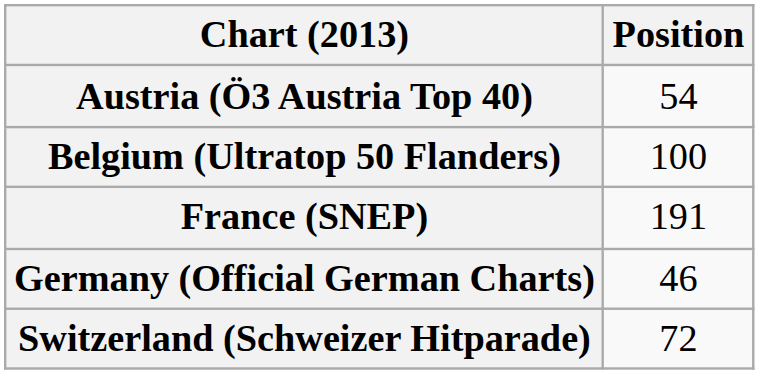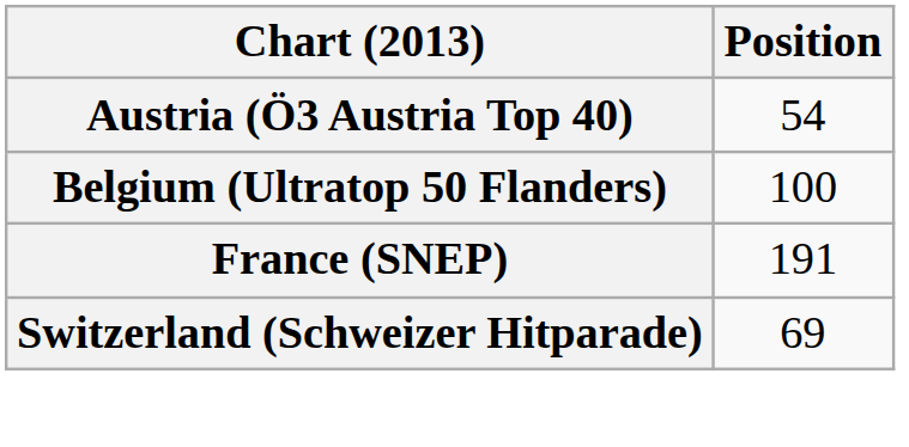 <table class="wikitable sortable plainrowheaders" style="text-align:center">
 <tr>
 <th scope="col">Chart (2013)</th>
 <th scope="col">Position</th>
 </tr>
 <tr>
 <th scope="row">Austria (Ö3 Austria Top 40)</th>
 <td>54</td>
 </tr>
 <tr>
 <th scope="row">Belgium (Ultratop 50 Flanders)</th>
 <td>100</td>
 </tr>
 <tr>
 <th scope="row">France (SNEP)</th>
 <td>191</td>
 </tr>
 <tr>
-<th scope="row">Germany (Official German Charts)</th>
-<td>46</td>
-</tr>
-<tr>
 <th scope="row">Switzerland (Schweizer Hitparade)</th>
-<td>72</td>
+<td>69</td>
 </tr>
 </table>
